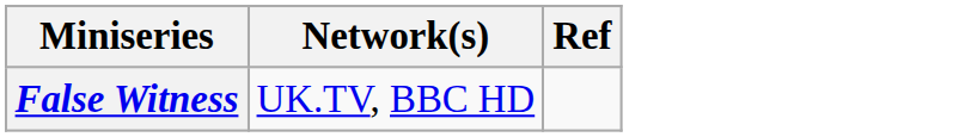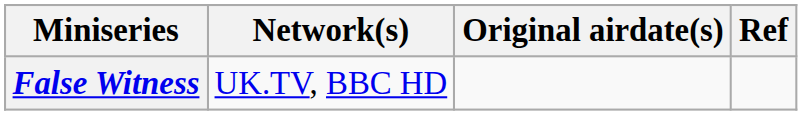 <table class="wikitable plainrowheaders sortable">
 <tr>
 <th scope="col">Miniseries</th>
 <th scope="col">Network(s)</th>
+<th scope="col">Original airdate(s)</th>
 <th scope="col" class="unsortable">Ref</th>
 </tr>
 <tr>
 <th scope="row"><em><a href='#'>False Witness</a></em></th>
 <td><a href='#'>UK.TV</a>, <a href='#'>BBC HD</a></td>
 <td align=center></td>
+<td align=center></td>
 </tr>
 </table>
